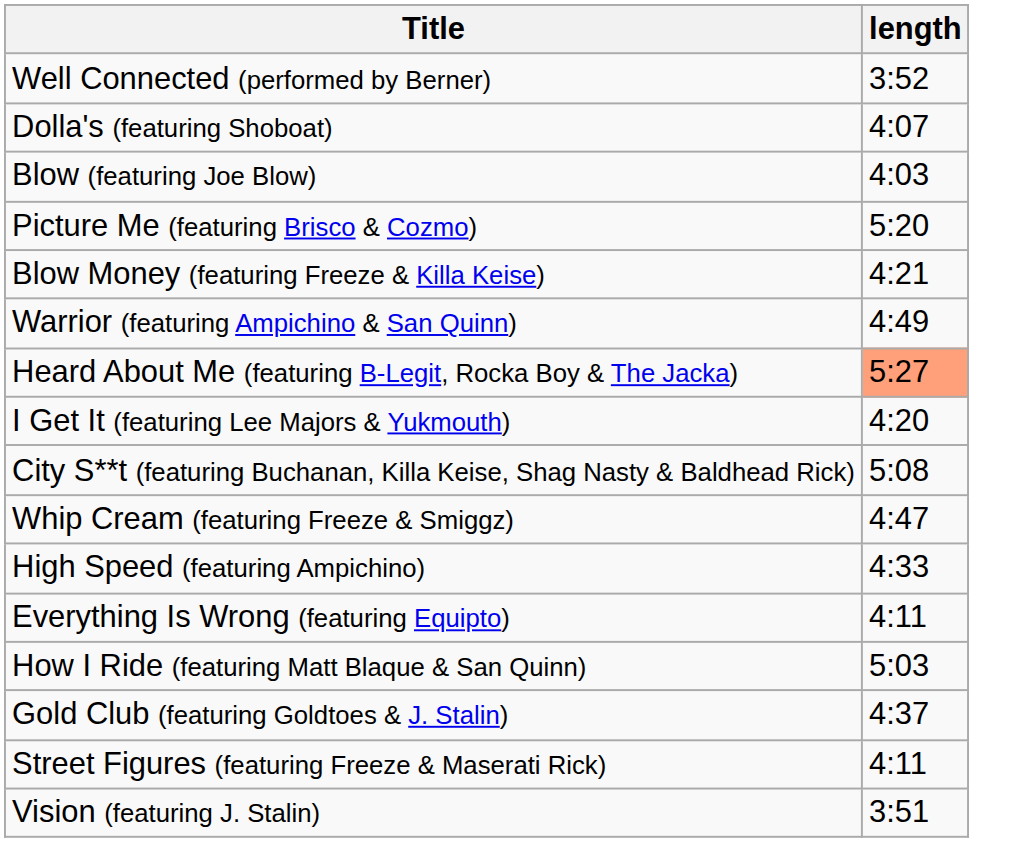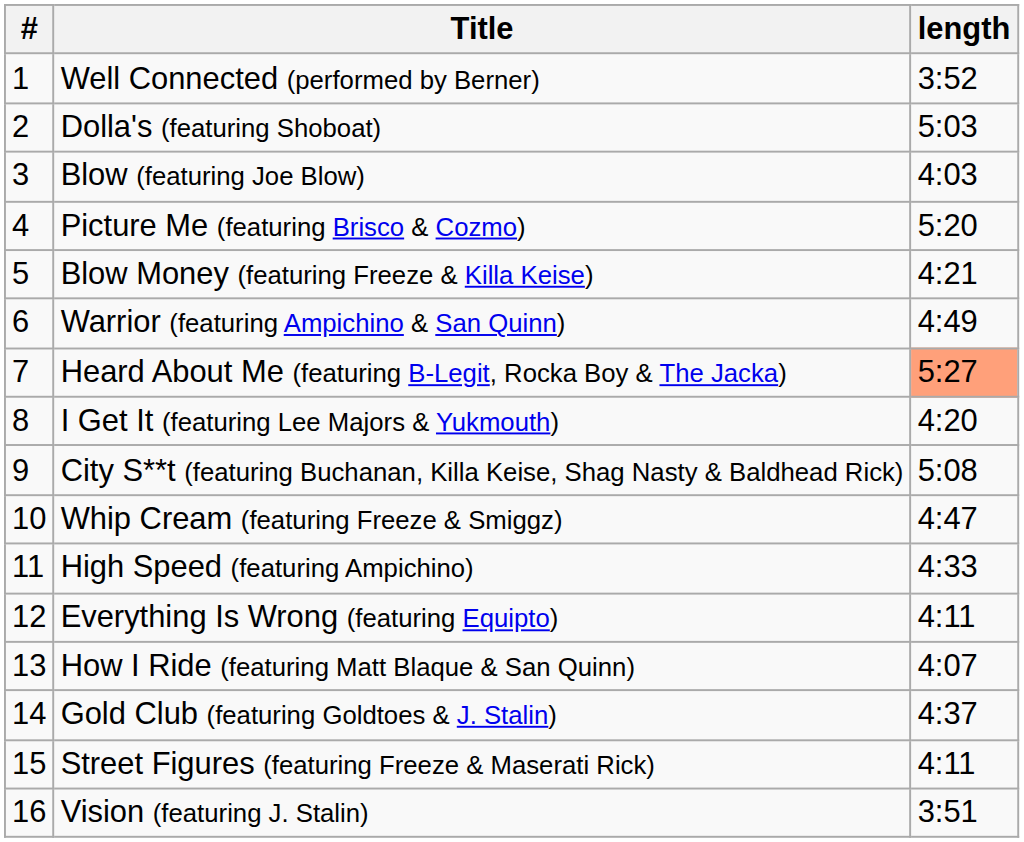 <table class="wikitable">
 <tr>
+<th>#</th>
 <th>Title</th>
 <th>length</th>
 </tr>
 <tr>
+<td>1</td>
 <td>Well Connected <small>(performed by Berner)</small></td>
 <td>3:52</td>
 </tr>
 <tr>
+<td>2</td>
 <td>Dolla's <small>(featuring Shoboat)</small></td>
-<td>4:07</td>
+<td>5:03</td>
 </tr>
 <tr>
+<td>3</td>
 <td>Blow <small>(featuring Joe Blow)</small></td>
 <td>4:03</td>
 </tr>
 <tr>
+<td>4</td>
 <td>Picture Me <small>(featuring <a href='#'>Brisco</a> & <a href='#'>Cozmo</a>)</small></td>
 <td>5:20</td>
 </tr>
 <tr>
+<td>5</td>
 <td>Blow Money <small>(featuring Freeze & <a href='#'>Killa Keise</a>)</small></td>
 <td>4:21</td>
 </tr>
 <tr>
+<td>6</td>
 <td>Warrior <small>(featuring <a href='#'>Ampichino</a> & <a href='#'>San Quinn</a>)</small></td>
 <td>4:49</td>
 </tr>
 <tr>
+<td>7</td>
 <td>Heard About Me <small>(featuring <a href='#'>B-Legit</a>, Rocka Boy & <a href='#'>The Jacka</a>)</small></td>
 <td style="background: lightsalmon;">5:27</td>
 </tr>
 <tr>
+<td>8</td>
 <td>I Get It <small>(featuring Lee Majors & <a href='#'>Yukmouth</a>)</small></td>
 <td>4:20</td>
 </tr>
 <tr>
+<td>9</td>
 <td>City S**t <small>(featuring Buchanan, Killa Keise, Shag Nasty & Baldhead Rick)</small></td>
 <td>5:08</td>
 </tr>
 <tr>
+<td>10</td>
 <td>Whip Cream <small>(featuring Freeze & Smiggz)</small></td>
 <td>4:47</td>
 </tr>
 <tr>
+<td>11</td>
 <td>High Speed <small>(featuring Ampichino)</small></td>
 <td>4:33</td>
 </tr>
 <tr>
+<td>12</td>
 <td>Everything Is Wrong <small>(featuring <a href='#'>Equipto</a>)</small></td>
 <td>4:11</td>
 </tr>
 <tr>
+<td>13</td>
 <td>How I Ride <small>(featuring Matt Blaque & San Quinn)</small></td>
-<td>5:03</td>
+<td>4:07</td>
 </tr>
 <tr>
+<td>14</td>
 <td>Gold Club <small>(featuring Goldtoes & <a href='#'>J. Stalin</a>)</small></td>
 <td>4:37</td>
 </tr>
 <tr>
+<td>15</td>
 <td>Street Figures <small>(featuring Freeze & Maserati Rick)</small></td>
 <td>4:11</td>
 </tr>
 <tr>
+<td>16</td>
 <td>Vision <small>(featuring J. Stalin)</small></td>
 <td>3:51</td>
 </tr>
 </table>
